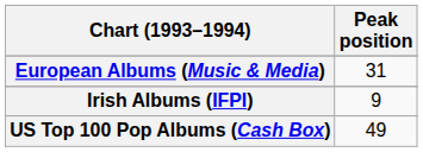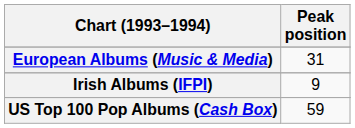 <table class="wikitable sortable plainrowheaders" style="text-align:center">
 <tr>
 <th scope="col">Chart (1993–1994)</th>
 <th scope="col">Peak<br>position</th>
 </tr>
 <tr>
 </tr>
 <tr>
 </tr>
 <tr>
 </tr>
 <tr>
 <th scope="row"><a href='#'>European Albums</a> (<em><a href='#'>Music & Media</a></em>)</th>
 <td>31</td>
 </tr>
 <tr>
 </tr>
 <tr>
 <th scope="row">Irish Albums (<a href='#'>IFPI</a>)</th>
 <td>9</td>
 </tr>
 <tr>
 </tr>
 <tr>
 </tr>
 <tr>
 </tr>
 <tr>
 </tr>
 <tr>
 <th scope="row">US Top 100 Pop Albums (<em><a href='#'>Cash Box</a></em>)</th>
-<td>49</td>
+<td>59</td>
 </tr>
 </table>
